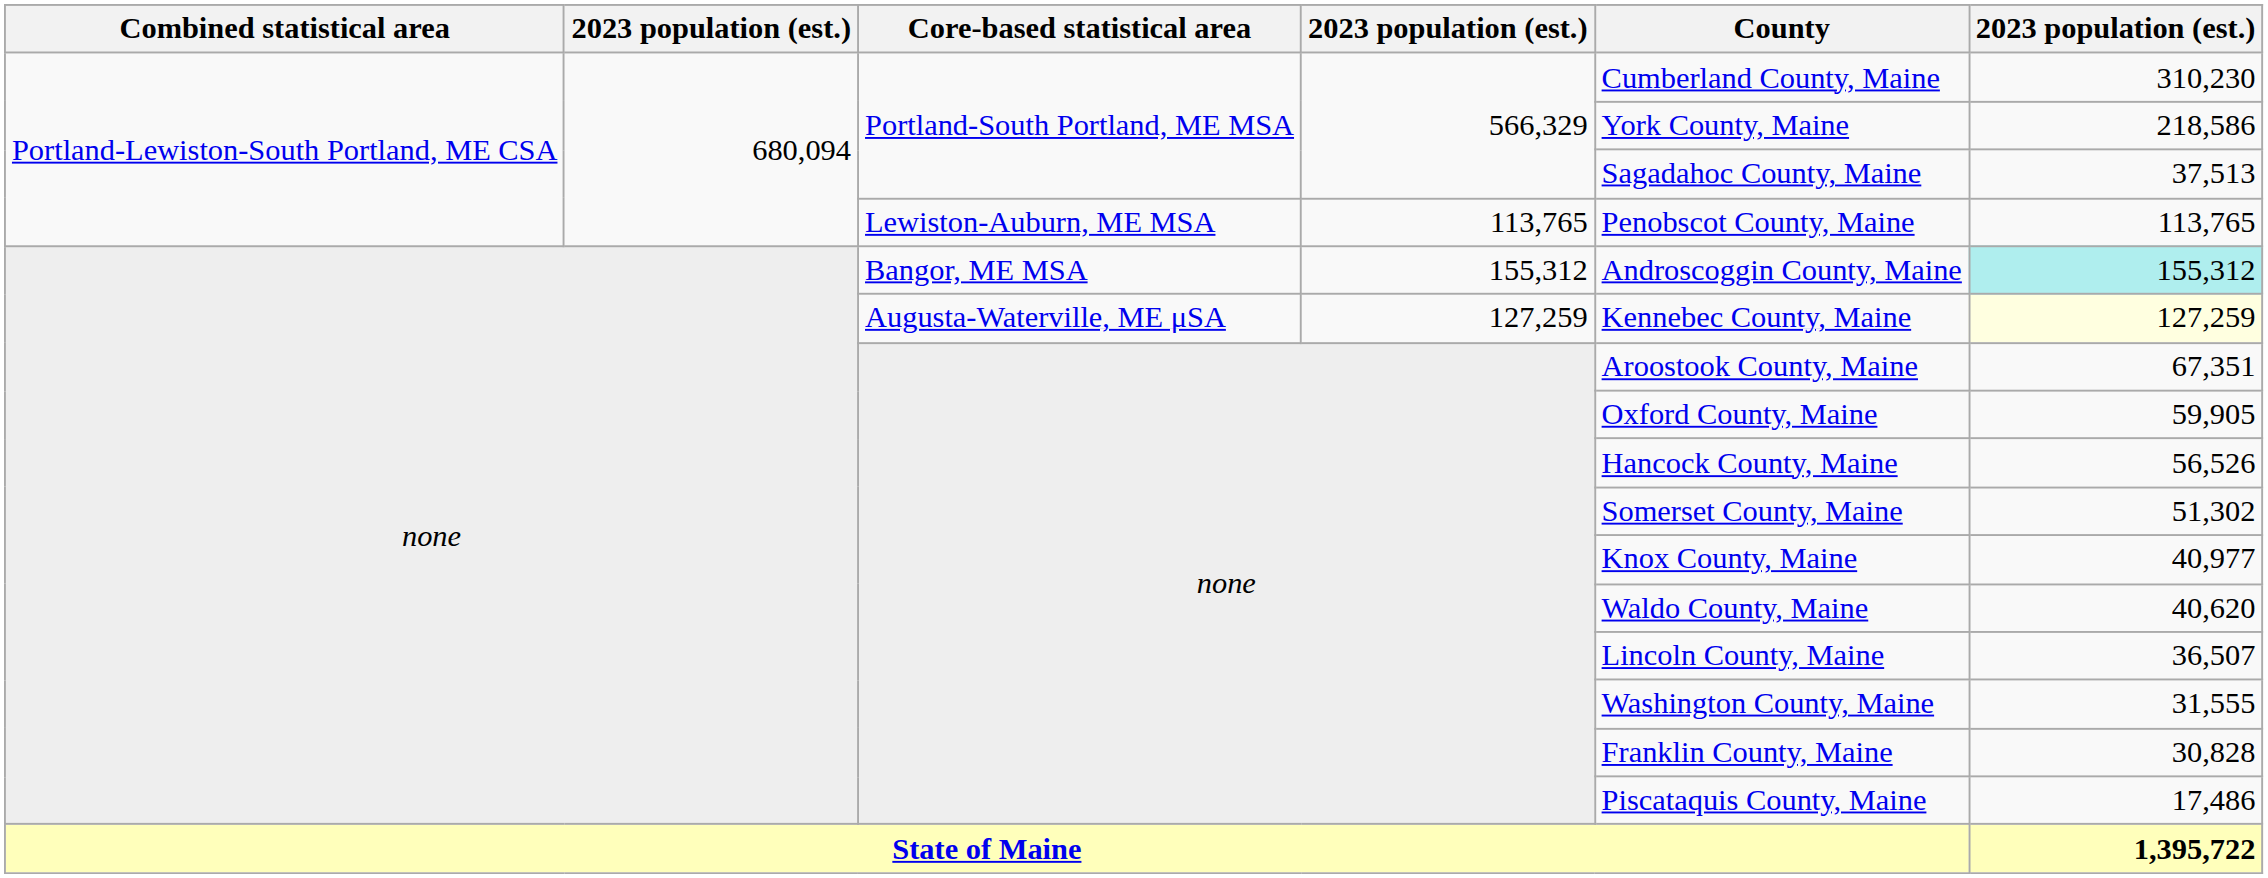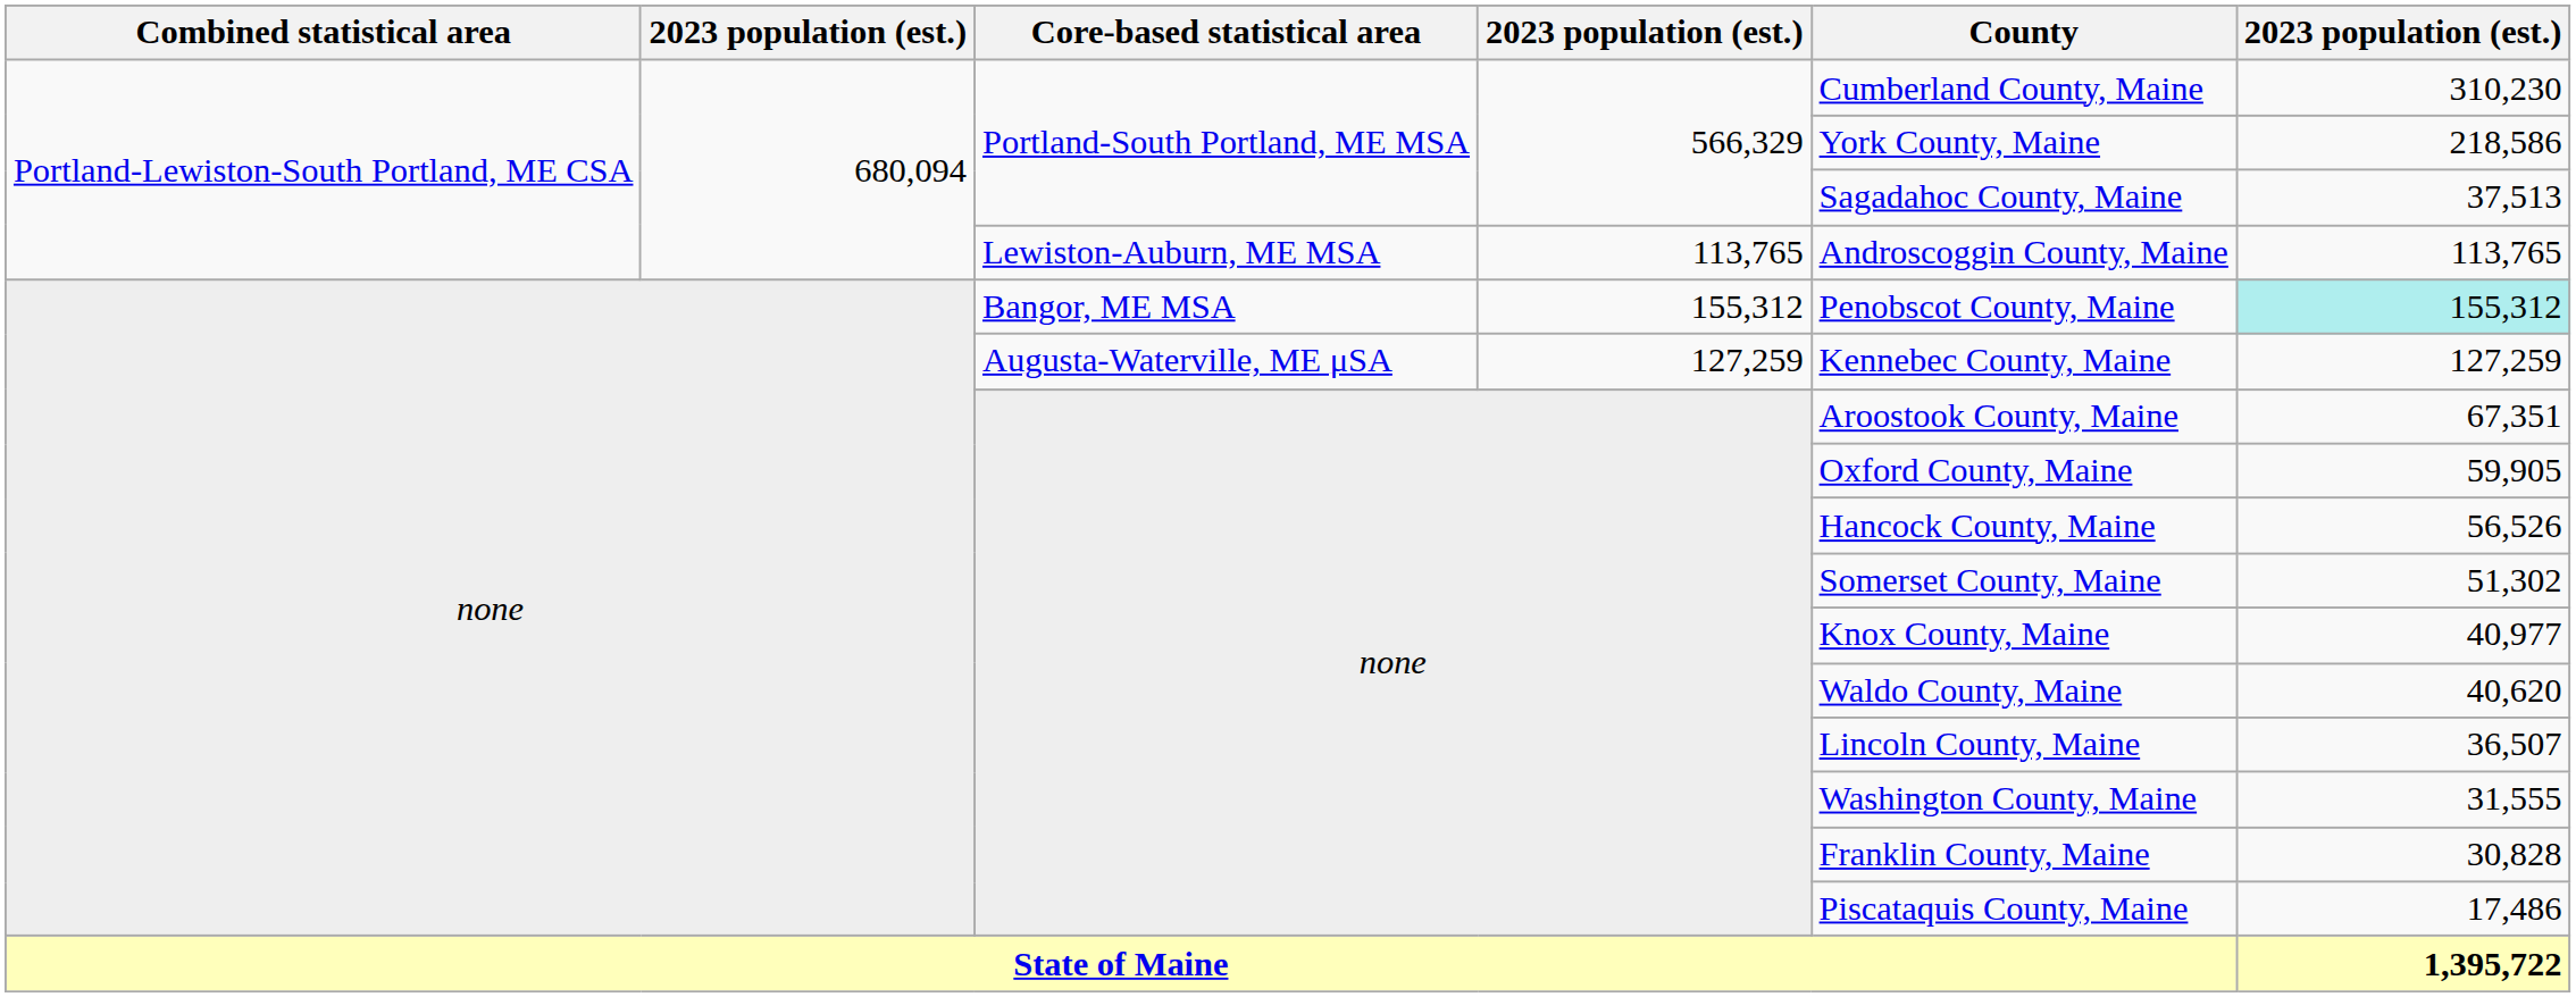 <table class=wikitable>
 <tr>
 <th>Combined statistical area</th>
 <th>2023 population (est.)</th>
 <th>Core-based statistical area</th>
 <th>2023 population (est.)</th>
 <th>County</th>
 <th>2023 population (est.)</th>
 </tr>
 <tr>
 <td rowspan=4><a href='#'>Portland-Lewiston-South Portland, ME CSA</a></td>
 <td rowspan=4 align=right>680,094</td>
 <td rowspan=3><a href='#'>Portland-South Portland, ME MSA</a></td>
 <td rowspan=3 align=right>566,329</td>
 <td><a href='#'>Cumberland County, Maine</a></td>
 <td align=right>310,230</td>
 </tr>
 <tr>
 <td><a href='#'>York County, Maine</a></td>
 <td align=right>218,586</td>
 </tr>
 <tr>
 <td><a href='#'>Sagadahoc County, Maine</a></td>
 <td align=right>37,513</td>
 </tr>
 <tr>
 <td rowspan=1><a href='#'>Lewiston-Auburn, ME MSA</a></td>
 <td rowspan=1 align=right>113,765</td>
-<td><a href='#'>Penobscot County, Maine</a></td>
+<td><a href='#'>Androscoggin County, Maine</a></td>
 <td align=right>113,765</td>
 </tr>
 <tr>
 <td rowspan=12 colspan=2 align=center bgcolor=#EEEEEE><em>none</em></td>
 <td rowspan=1><a href='#'>Bangor, ME MSA</a></td>
 <td rowspan=1 align=right>155,312</td>
-<td><a href='#'>Androscoggin County, Maine</a></td>
+<td><a href='#'>Penobscot County, Maine</a></td>
 <td align=right style="background: paleturquoise;">155,312</td>
 </tr>
 <tr>
 <td rowspan=1><a href='#'>Augusta-Waterville, ME μSA</a></td>
 <td rowspan=1 align=right>127,259</td>
 <td><a href='#'>Kennebec County, Maine</a></td>
-<td align=right style="background: lightyellow;">127,259</td>
+<td align=right>127,259</td>
 </tr>
 <tr>
 <td rowspan=10 colspan=2 align=center bgcolor=#EEEEEE><em>none</em></td>
 <td><a href='#'>Aroostook County, Maine</a></td>
 <td align=right>67,351</td>
 </tr>
 <tr>
 <td><a href='#'>Oxford County, Maine</a></td>
 <td align=right>59,905</td>
 </tr>
 <tr>
 <td><a href='#'>Hancock County, Maine</a></td>
 <td align=right>56,526</td>
 </tr>
 <tr>
 <td><a href='#'>Somerset County, Maine</a></td>
 <td align=right>51,302</td>
 </tr>
 <tr>
 <td><a href='#'>Knox County, Maine</a></td>
 <td align=right>40,977</td>
 </tr>
 <tr>
 <td><a href='#'>Waldo County, Maine</a></td>
 <td align=right>40,620</td>
 </tr>
 <tr>
 <td><a href='#'>Lincoln County, Maine</a></td>
 <td align=right>36,507</td>
 </tr>
 <tr>
 <td><a href='#'>Washington County, Maine</a></td>
 <td align=right>31,555</td>
 </tr>
 <tr>
 <td><a href='#'>Franklin County, Maine</a></td>
 <td align=right>30,828</td>
 </tr>
 <tr>
 <td><a href='#'>Piscataquis County, Maine</a></td>
 <td align=right>17,486</td>
 </tr>
 <tr style="font-weight:bold;" bgcolor=#FFFFBB>
 <td colspan=5 align=center><a href='#'>State of Maine</a></td>
 <td align=right>1,395,722</td>
 </tr>
 </table>
